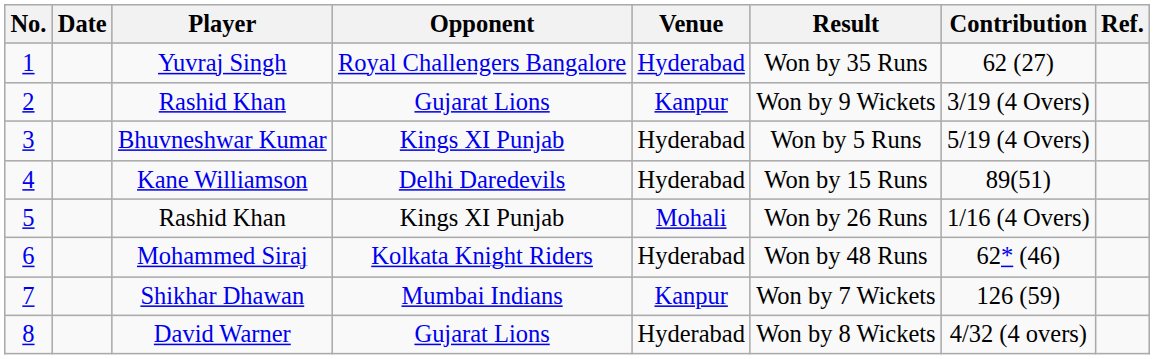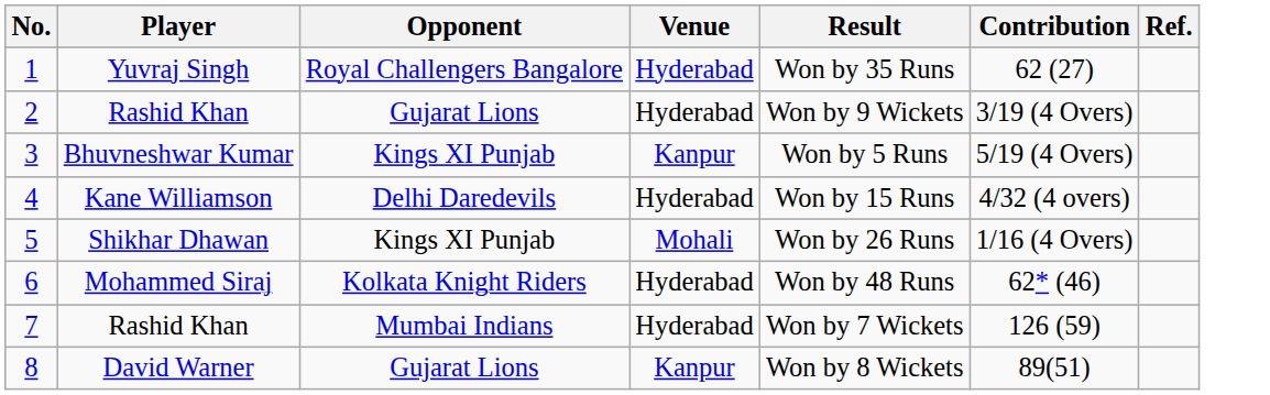 <table class="wikitable" style="text-align:center">
 <tr>
 <th>No.</th>
-<th>Date</th>
 <th>Player</th>
 <th>Opponent</th>
 <th>Venue</th>
 <th>Result</th>
 <th>Contribution</th>
 <th>Ref.</th>
 </tr>
 <tr>
 <td><a href='#'>1</a></td>
-<td></td>
 <td><a href='#'>Yuvraj Singh</a></td>
 <td><a href='#'>Royal Challengers Bangalore</a></td>
 <td><a href='#'>Hyderabad</a></td>
 <td>Won by 35 Runs</td>
 <td>62 (27)</td>
 <td></td>
 </tr>
 <tr>
 <td><a href='#'>2</a></td>
-<td></td>
 <td><a href='#'>Rashid Khan</a></td>
 <td><a href='#'>Gujarat Lions</a></td>
-<td><a href='#'>Kanpur</a></td>
+<td>Hyderabad</td>
 <td>Won by 9 Wickets</td>
 <td>3/19 (4 Overs)</td>
 <td></td>
 </tr>
 <tr>
 <td><a href='#'>3</a></td>
-<td></td>
 <td><a href='#'>Bhuvneshwar Kumar</a></td>
 <td><a href='#'>Kings XI Punjab</a></td>
-<td>Hyderabad</td>
+<td><a href='#'>Kanpur</a></td>
 <td>Won by 5 Runs</td>
 <td>5/19 (4 Overs)</td>
 <td></td>
 </tr>
 <tr>
 <td><a href='#'>4</a></td>
-<td></td>
 <td><a href='#'>Kane Williamson</a></td>
 <td><a href='#'>Delhi Daredevils</a></td>
 <td>Hyderabad</td>
 <td>Won by 15 Runs</td>
-<td>89(51)</td>
+<td>4/32 (4 overs)</td>
 <td></td>
 </tr>
 <tr>
 <td><a href='#'>5</a></td>
-<td></td>
-<td>Rashid Khan</td>
+<td><a href='#'>Shikhar Dhawan</a></td>
 <td>Kings XI Punjab</td>
 <td><a href='#'>Mohali</a></td>
 <td>Won by 26 Runs</td>
 <td>1/16 (4 Overs)</td>
 <td></td>
 </tr>
 <tr>
 <td><a href='#'>6</a></td>
-<td></td>
 <td><a href='#'>Mohammed Siraj</a></td>
 <td><a href='#'>Kolkata Knight Riders</a></td>
 <td>Hyderabad</td>
 <td>Won by 48 Runs</td>
 <td>62<a href='#'>*</a> (46)</td>
 <td></td>
 </tr>
 <tr>
 <td><a href='#'>7</a></td>
-<td></td>
-<td><a href='#'>Shikhar Dhawan</a></td>
+<td>Rashid Khan</td>
 <td><a href='#'>Mumbai Indians</a></td>
-<td><a href='#'>Kanpur</a></td>
+<td>Hyderabad</td>
 <td>Won by 7 Wickets</td>
 <td>126 (59)</td>
 <td></td>
 </tr>
 <tr>
 <td><a href='#'>8</a></td>
-<td></td>
 <td><a href='#'>David Warner</a></td>
 <td><a href='#'>Gujarat Lions</a></td>
-<td>Hyderabad</td>
+<td><a href='#'>Kanpur</a></td>
 <td>Won by 8 Wickets</td>
-<td>4/32 (4 overs)</td>
+<td>89(51)</td>
 <td></td>
 </tr>
 </table>
